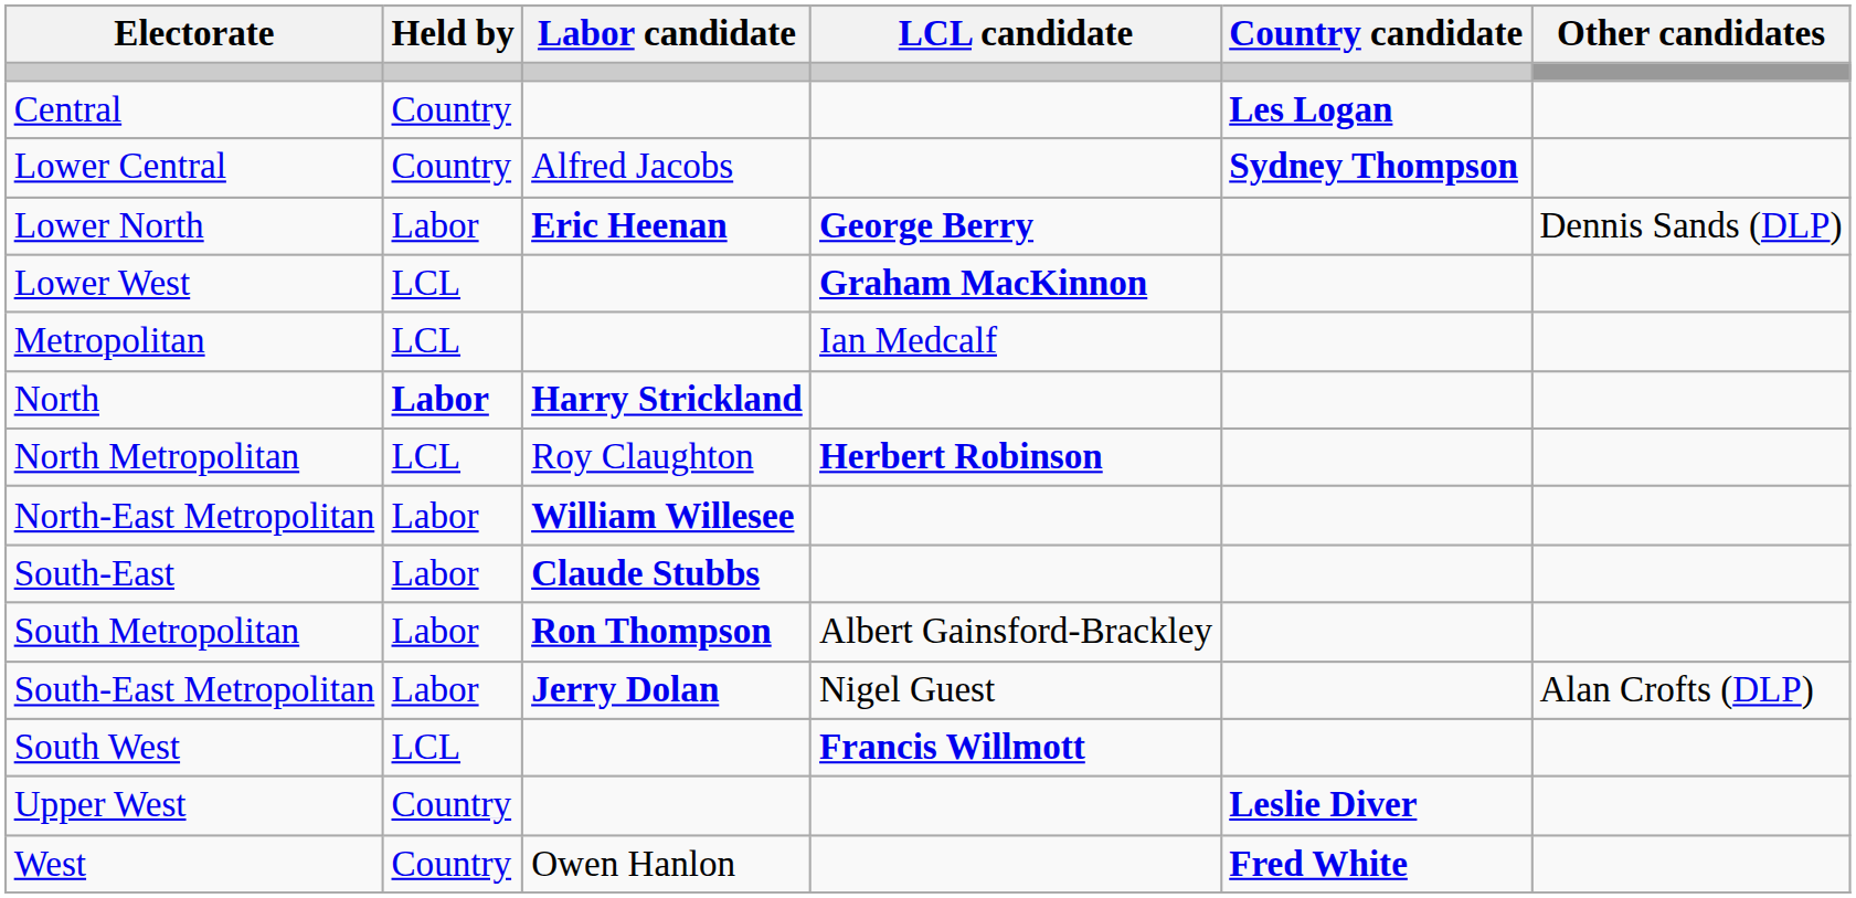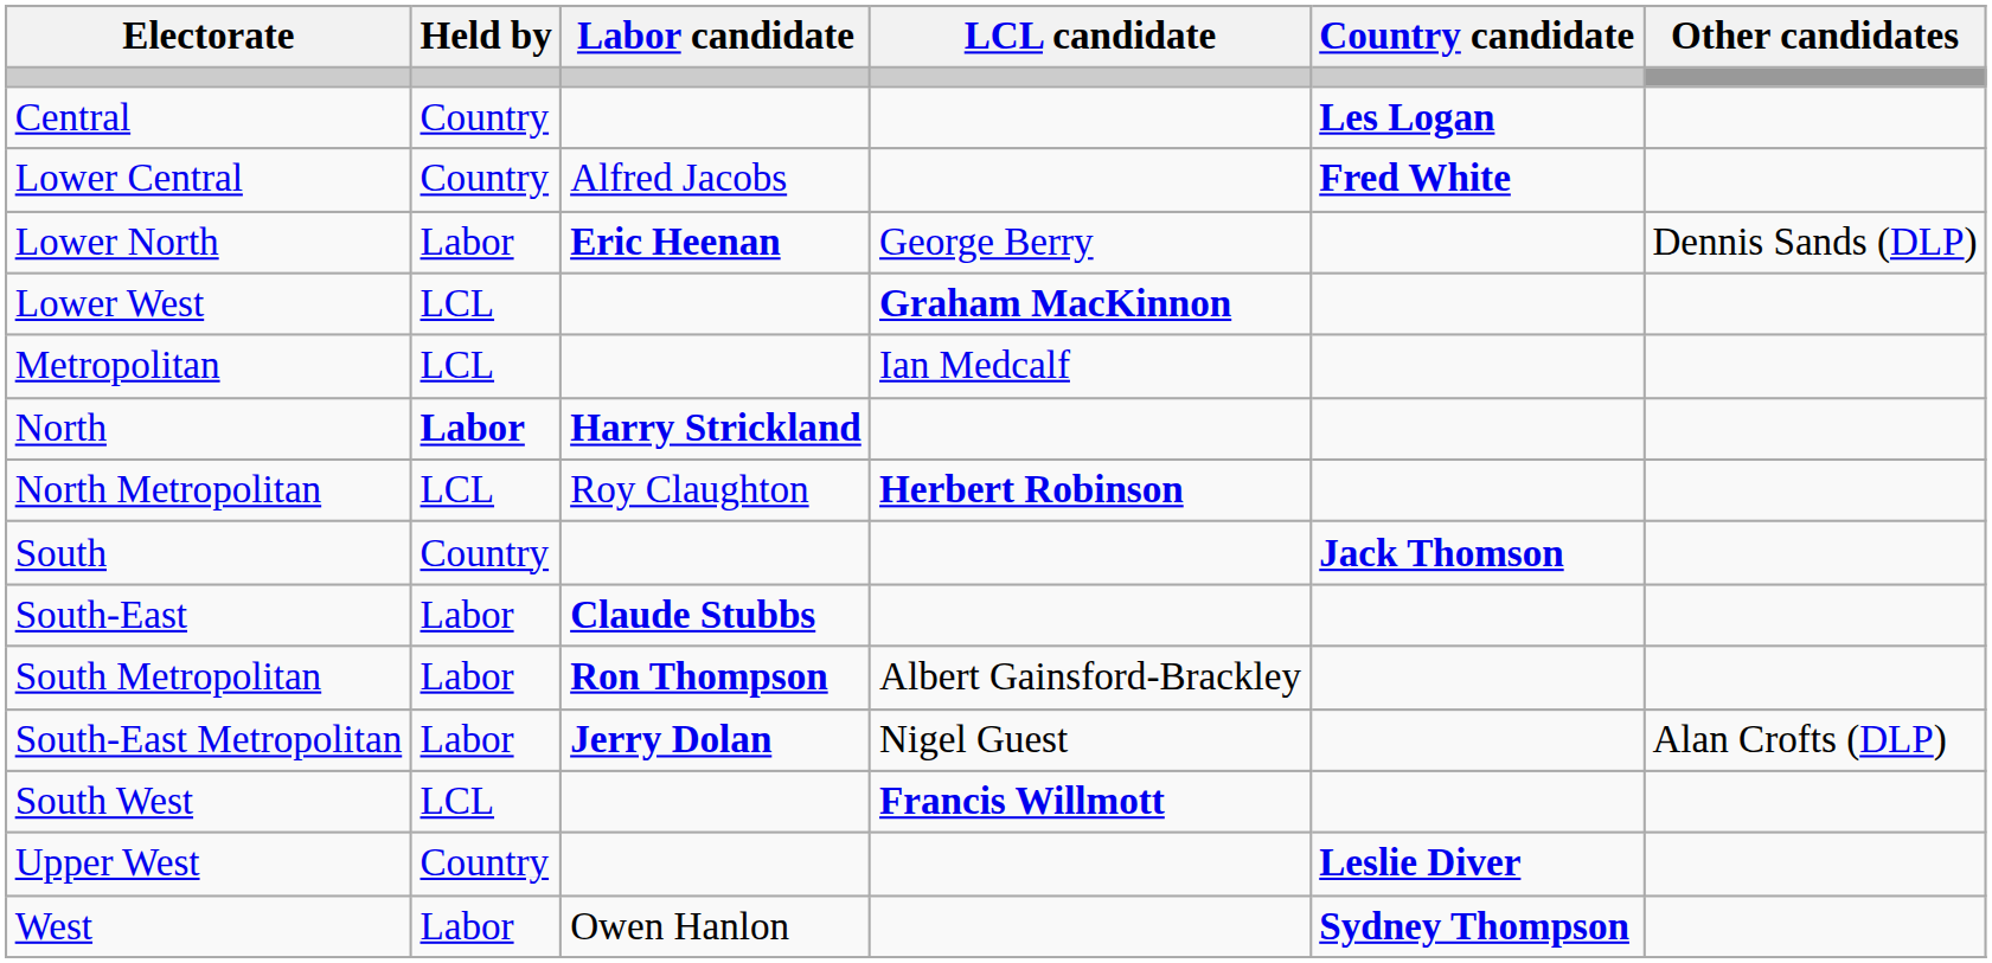 <table class="wikitable">
 <tr>
 <th>Electorate</th>
 <th>Held by</th>
 <th><a href='#'>Labor</a> candidate</th>
 <th><a href='#'>LCL</a> candidate</th>
 <th><a href='#'>Country</a> candidate</th>
 <th>Other candidates</th>
 </tr>
 <tr bgcolor="#cccccc">
 <td></td>
 <td></td>
 <td></td>
 <td></td>
 <td></td>
 <td bgcolor="#999999"></td>
 </tr>
 <tr>
 <td><a href='#'>Central</a></td>
 <td><a href='#'>Country</a></td>
 <td></td>
 <td></td>
 <td><strong><a href='#'>Les Logan</a></strong></td>
 <td></td>
 </tr>
 <tr>
 <td><a href='#'>Lower Central</a></td>
 <td><a href='#'>Country</a></td>
 <td><a href='#'>Alfred Jacobs</a></td>
 <td></td>
-<td><strong><a href='#'>Sydney Thompson</a></strong></td>
+<td><strong><a href='#'>Fred White</a></strong></td>
 <td></td>
 </tr>
 <tr>
 <td><a href='#'>Lower North</a></td>
 <td><a href='#'>Labor</a></td>
 <td><strong><a href='#'>Eric Heenan</a></strong></td>
-<td><strong><a href='#'>George Berry</a></strong></td>
+<td><a href='#'>George Berry</a></td>
 <td></td>
 <td>Dennis Sands (<a href='#'>DLP</a>)</td>
 </tr>
 <tr>
 <td><a href='#'>Lower West</a></td>
 <td><a href='#'>LCL</a></td>
 <td></td>
 <td><strong><a href='#'>Graham MacKinnon</a></strong></td>
 <td></td>
 <td></td>
 </tr>
 <tr>
 <td><a href='#'>Metropolitan</a></td>
 <td><a href='#'>LCL</a></td>
 <td></td>
 <td><a href='#'>Ian Medcalf</a></td>
 <td></td>
 <td></td>
 </tr>
 <tr>
 <td><a href='#'>North</a></td>
 <td><strong><a href='#'>Labor</a></strong></td>
 <td><strong><a href='#'>Harry Strickland</a></strong></td>
 <td></td>
 <td></td>
 <td></td>
 </tr>
 <tr>
 <td><a href='#'>North Metropolitan</a></td>
 <td><a href='#'>LCL</a></td>
 <td><a href='#'>Roy Claughton</a></td>
 <td><strong><a href='#'>Herbert Robinson</a></strong></td>
 <td></td>
 <td></td>
 </tr>
 <tr>
-<td><a href='#'>North-East Metropolitan</a></td>
-<td><a href='#'>Labor</a></td>
-<td><strong><a href='#'>William Willesee</a></strong></td>
+<td><a href='#'>South</a></td>
+<td><a href='#'>Country</a></td>
 <td></td>
 <td></td>
+<td><strong><a href='#'>Jack Thomson</a></strong></td>
 <td></td>
 </tr>
 <tr>
 <td><a href='#'>South-East</a></td>
 <td><a href='#'>Labor</a></td>
 <td><strong><a href='#'>Claude Stubbs</a></strong></td>
 <td></td>
 <td></td>
 <td></td>
 </tr>
 <tr>
 <td><a href='#'>South Metropolitan</a></td>
 <td><a href='#'>Labor</a></td>
 <td><strong><a href='#'>Ron Thompson</a></strong></td>
 <td>Albert Gainsford-Brackley</td>
 <td></td>
 <td></td>
 </tr>
 <tr>
 <td><a href='#'>South-East Metropolitan</a></td>
 <td><a href='#'>Labor</a></td>
 <td><strong><a href='#'>Jerry Dolan</a></strong></td>
 <td>Nigel Guest</td>
 <td></td>
 <td>Alan Crofts (<a href='#'>DLP</a>)</td>
 </tr>
 <tr>
 <td><a href='#'>South West</a></td>
 <td><a href='#'>LCL</a></td>
 <td></td>
 <td><strong><a href='#'>Francis Willmott</a></strong></td>
 <td></td>
 <td></td>
 </tr>
 <tr>
 <td><a href='#'>Upper West</a></td>
 <td><a href='#'>Country</a></td>
 <td></td>
 <td></td>
 <td><strong><a href='#'>Leslie Diver</a></strong></td>
 <td></td>
 </tr>
 <tr>
 <td><a href='#'>West</a></td>
-<td><a href='#'>Country</a></td>
+<td><a href='#'>Labor</a></td>
 <td>Owen Hanlon</td>
 <td></td>
-<td><strong><a href='#'>Fred White</a></strong></td>
+<td><strong><a href='#'>Sydney Thompson</a></strong></td>
 <td></td>
 </tr>
 <tr>
 </tr>
 </table>
